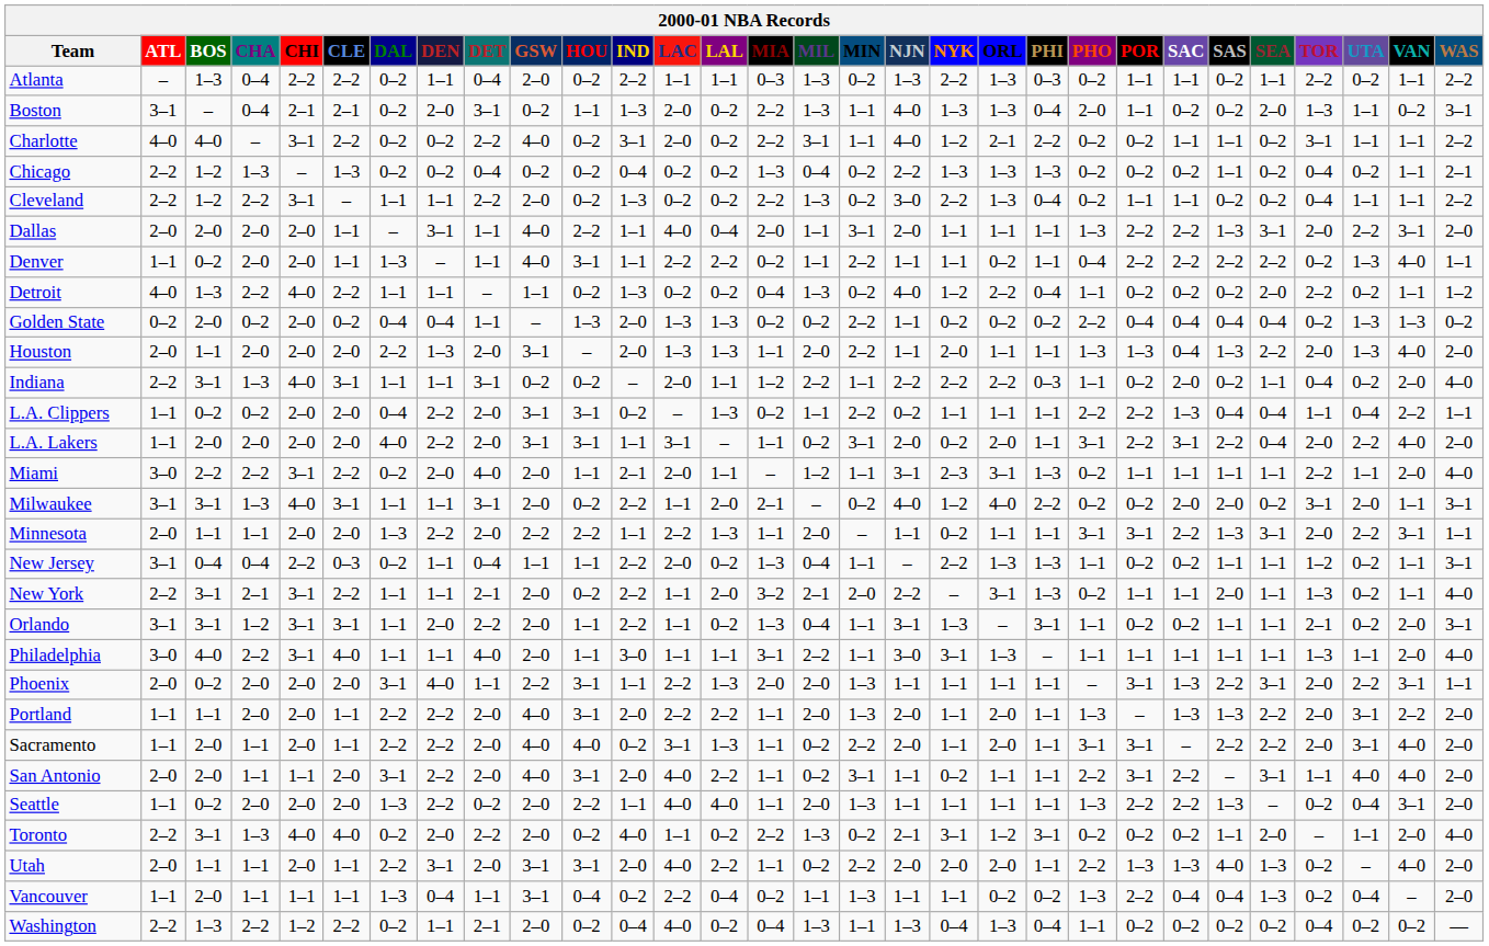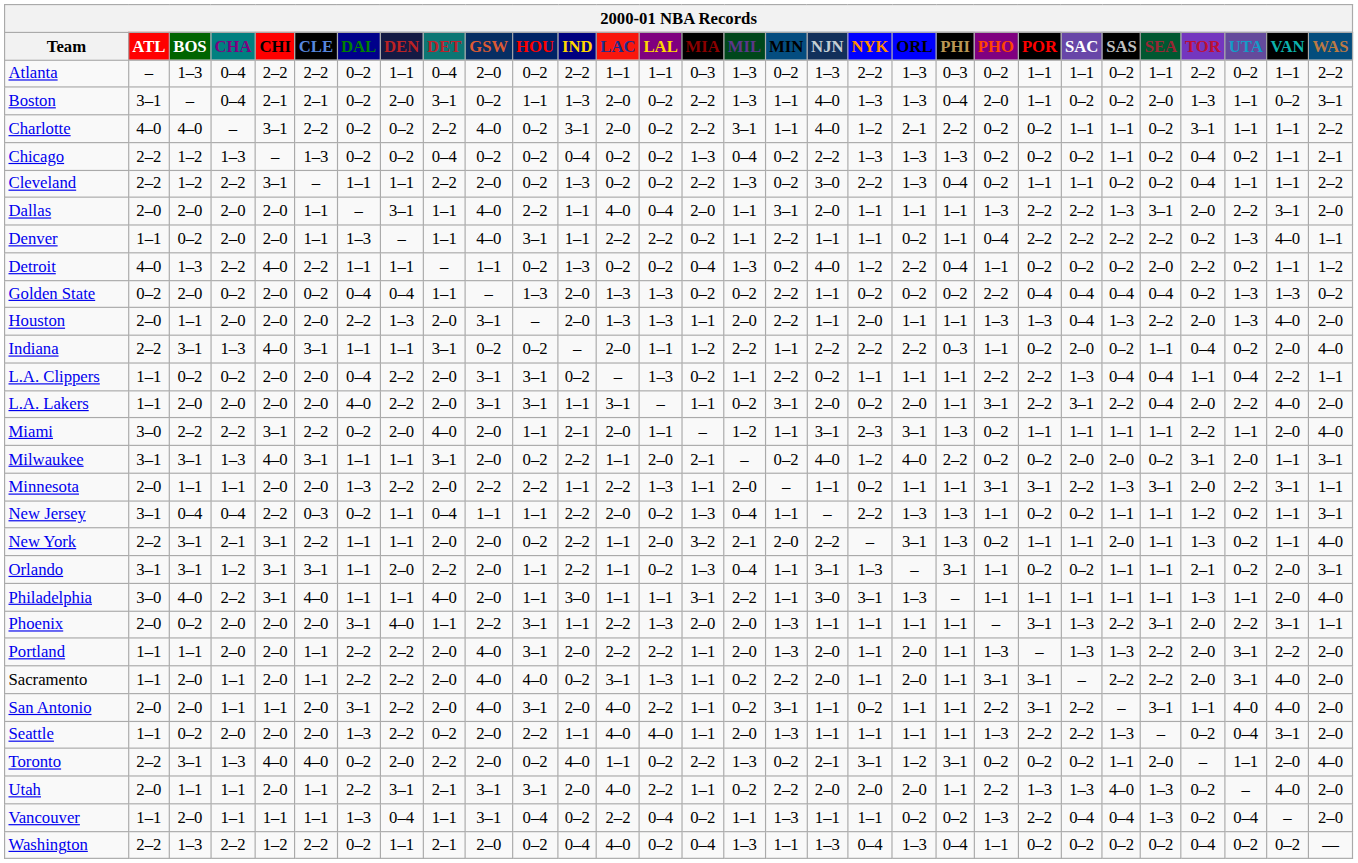 <table class="wikitable" style="font-size:90%; text-align:center;">
 <tr>
 <th colspan=30>2000-01 NBA Records</th>
 </tr>
 <tr>
 <th width=100>Team</th>
 <th style="background:#FF0000;color:#FFFFFF;width=35">ATL</th>
 <th style="background:#006400;color:#FFFFFF;width=35">BOS</th>
 <th style="background:#008080;color:#800080;width=35">CHA</th>
 <th style="background:#FF0000;color:#000000;width=35">CHI</th>
 <th style="background:#000000;color:#5787DC;width=35">CLE</th>
 <th style="background:#00008B;color:#008000;width=35">DAL</th>
 <th style="background:#141A44;color:#BC2224;width=35">DEN</th>
 <th style="background:#0C7674;color:#BB222C;width=35">DET</th>
 <th style="background:#072E63;color:#DC5A34;width=35">GSW</th>
 <th style="background:#002366;color:#FF0000;width=35">HOU</th>
 <th style="background:#000080;color:#FFD700;width=35">IND</th>
 <th style="background:#F9160D;color:#1A2E8B;width=35">LAC</th>
 <th style="background:#800080;color:#FFD700;width=35">LAL</th>
 <th style="background:#000000;color:#8B0000;width=35">MIA</th>
 <th style="background:#00471B;color:#5C378A;width=35">MIL</th>
 <th style="background:#044D80;color:#000000;width=35">MIN</th>
 <th style="background:#12305B;color:#C4CED4;width=35">NJN</th>
 <th style="background:#0000FF;color:#FF8C00;width=35">NYK</th>
 <th style="background:#0000FF;color:#000000;width=35">ORL</th>
 <th style="background:#000000;color:#BB9754;width=35">PHI</th>
 <th style="background:#800080;color:#FF4500;width=35">PHO</th>
 <th style="background:#000000;color:#FF0000;width=35">POR</th>
 <th style="background:#6846A8;color:#FFFFFF;width=35">SAC</th>
 <th style="background:#000000;color:#C0C0C0;width=35">SAS</th>
 <th style="background:#005831;color:#992634;width=35">SEA</th>
 <th style="background:#7436BF;color:#BE0F34;width=35">TOR</th>
 <th style="background:#644A9C;color:#149BC7;width=35">UTA</th>
 <th style="background:#000000;color:#0CB2AC;width=35">VAN</th>
 <th style="background:#044D7D;color:#BC7A44;width=35">WAS</th>
 </tr>
 <tr>
 <td style="text-align:left;"><a href='#'>Atlanta</a></td>
 <td>–</td>
 <td>1–3</td>
 <td>0–4</td>
 <td>2–2</td>
 <td>2–2</td>
 <td>0–2</td>
 <td>1–1</td>
 <td>0–4</td>
 <td>2–0</td>
 <td>0–2</td>
 <td>2–2</td>
 <td>1–1</td>
 <td>1–1</td>
 <td>0–3</td>
 <td>1–3</td>
 <td>0–2</td>
 <td>1–3</td>
 <td>2–2</td>
 <td>1–3</td>
 <td>0–3</td>
 <td>0–2</td>
 <td>1–1</td>
 <td>1–1</td>
 <td>0–2</td>
 <td>1–1</td>
 <td>2–2</td>
 <td>0–2</td>
 <td>1–1</td>
 <td>2–2</td>
 </tr>
 <tr>
 <td style="text-align:left;"><a href='#'>Boston</a></td>
 <td>3–1</td>
 <td>–</td>
 <td>0–4</td>
 <td>2–1</td>
 <td>2–1</td>
 <td>0–2</td>
 <td>2–0</td>
 <td>3–1</td>
 <td>0–2</td>
 <td>1–1</td>
 <td>1–3</td>
 <td>2–0</td>
 <td>0–2</td>
 <td>2–2</td>
 <td>1–3</td>
 <td>1–1</td>
 <td>4–0</td>
 <td>1–3</td>
 <td>1–3</td>
 <td>0–4</td>
 <td>2–0</td>
 <td>1–1</td>
 <td>0–2</td>
 <td>0–2</td>
 <td>2–0</td>
 <td>1–3</td>
 <td>1–1</td>
 <td>0–2</td>
 <td>3–1</td>
 </tr>
 <tr>
 <td style="text-align:left;"><a href='#'>Charlotte</a></td>
 <td>4–0</td>
 <td>4–0</td>
 <td>–</td>
 <td>3–1</td>
 <td>2–2</td>
 <td>0–2</td>
 <td>0–2</td>
 <td>2–2</td>
 <td>4–0</td>
 <td>0–2</td>
 <td>3–1</td>
 <td>2–0</td>
 <td>0–2</td>
 <td>2–2</td>
 <td>3–1</td>
 <td>1–1</td>
 <td>4–0</td>
 <td>1–2</td>
 <td>2–1</td>
 <td>2–2</td>
 <td>0–2</td>
 <td>0–2</td>
 <td>1–1</td>
 <td>1–1</td>
 <td>0–2</td>
 <td>3–1</td>
 <td>1–1</td>
 <td>1–1</td>
 <td>2–2</td>
 </tr>
 <tr>
 <td style="text-align:left;"><a href='#'>Chicago</a></td>
 <td>2–2</td>
 <td>1–2</td>
 <td>1–3</td>
 <td>–</td>
 <td>1–3</td>
 <td>0–2</td>
 <td>0–2</td>
 <td>0–4</td>
 <td>0–2</td>
 <td>0–2</td>
 <td>0–4</td>
 <td>0–2</td>
 <td>0–2</td>
 <td>1–3</td>
 <td>0–4</td>
 <td>0–2</td>
 <td>2–2</td>
 <td>1–3</td>
 <td>1–3</td>
 <td>1–3</td>
 <td>0–2</td>
 <td>0–2</td>
 <td>0–2</td>
 <td>1–1</td>
 <td>0–2</td>
 <td>0–4</td>
 <td>0–2</td>
 <td>1–1</td>
 <td>2–1</td>
 </tr>
 <tr>
 <td style="text-align:left;"><a href='#'>Cleveland</a></td>
 <td>2–2</td>
 <td>1–2</td>
 <td>2–2</td>
 <td>3–1</td>
 <td>–</td>
 <td>1–1</td>
 <td>1–1</td>
 <td>2–2</td>
 <td>2–0</td>
 <td>0–2</td>
 <td>1–3</td>
 <td>0–2</td>
 <td>0–2</td>
 <td>2–2</td>
 <td>1–3</td>
 <td>0–2</td>
 <td>3–0</td>
 <td>2–2</td>
 <td>1–3</td>
 <td>0–4</td>
 <td>0–2</td>
 <td>1–1</td>
 <td>1–1</td>
 <td>0–2</td>
 <td>0–2</td>
 <td>0–4</td>
 <td>1–1</td>
 <td>1–1</td>
 <td>2–2</td>
 </tr>
 <tr>
 <td style="text-align:left;"><a href='#'>Dallas</a></td>
 <td>2–0</td>
 <td>2–0</td>
 <td>2–0</td>
 <td>2–0</td>
 <td>1–1</td>
 <td>–</td>
 <td>3–1</td>
 <td>1–1</td>
 <td>4–0</td>
 <td>2–2</td>
 <td>1–1</td>
 <td>4–0</td>
 <td>0–4</td>
 <td>2–0</td>
 <td>1–1</td>
 <td>3–1</td>
 <td>2–0</td>
 <td>1–1</td>
 <td>1–1</td>
 <td>1–1</td>
 <td>1–3</td>
 <td>2–2</td>
 <td>2–2</td>
 <td>1–3</td>
 <td>3–1</td>
 <td>2–0</td>
 <td>2–2</td>
 <td>3–1</td>
 <td>2–0</td>
 </tr>
 <tr>
 <td style="text-align:left;"><a href='#'>Denver</a></td>
 <td>1–1</td>
 <td>0–2</td>
 <td>2–0</td>
 <td>2–0</td>
 <td>1–1</td>
 <td>1–3</td>
 <td>–</td>
 <td>1–1</td>
 <td>4–0</td>
 <td>3–1</td>
 <td>1–1</td>
 <td>2–2</td>
 <td>2–2</td>
 <td>0–2</td>
 <td>1–1</td>
 <td>2–2</td>
 <td>1–1</td>
 <td>1–1</td>
 <td>0–2</td>
 <td>1–1</td>
 <td>0–4</td>
 <td>2–2</td>
 <td>2–2</td>
 <td>2–2</td>
 <td>2–2</td>
 <td>0–2</td>
 <td>1–3</td>
 <td>4–0</td>
 <td>1–1</td>
 </tr>
 <tr>
 <td style="text-align:left;"><a href='#'>Detroit</a></td>
 <td>4–0</td>
 <td>1–3</td>
 <td>2–2</td>
 <td>4–0</td>
 <td>2–2</td>
 <td>1–1</td>
 <td>1–1</td>
 <td>–</td>
 <td>1–1</td>
 <td>0–2</td>
 <td>1–3</td>
 <td>0–2</td>
 <td>0–2</td>
 <td>0–4</td>
 <td>1–3</td>
 <td>0–2</td>
 <td>4–0</td>
 <td>1–2</td>
 <td>2–2</td>
 <td>0–4</td>
 <td>1–1</td>
 <td>0–2</td>
 <td>0–2</td>
 <td>0–2</td>
 <td>2–0</td>
 <td>2–2</td>
 <td>0–2</td>
 <td>1–1</td>
 <td>1–2</td>
 </tr>
 <tr>
 <td style="text-align:left;"><a href='#'>Golden State</a></td>
 <td>0–2</td>
 <td>2–0</td>
 <td>0–2</td>
 <td>2–0</td>
 <td>0–2</td>
 <td>0–4</td>
 <td>0–4</td>
 <td>1–1</td>
 <td>–</td>
 <td>1–3</td>
 <td>2–0</td>
 <td>1–3</td>
 <td>1–3</td>
 <td>0–2</td>
 <td>0–2</td>
 <td>2–2</td>
 <td>1–1</td>
 <td>0–2</td>
 <td>0–2</td>
 <td>0–2</td>
 <td>2–2</td>
 <td>0–4</td>
 <td>0–4</td>
 <td>0–4</td>
 <td>0–4</td>
 <td>0–2</td>
 <td>1–3</td>
 <td>1–3</td>
 <td>0–2</td>
 </tr>
 <tr>
 <td style="text-align:left;"><a href='#'>Houston</a></td>
 <td>2–0</td>
 <td>1–1</td>
 <td>2–0</td>
 <td>2–0</td>
 <td>2–0</td>
 <td>2–2</td>
 <td>1–3</td>
 <td>2–0</td>
 <td>3–1</td>
 <td>–</td>
 <td>2–0</td>
 <td>1–3</td>
 <td>1–3</td>
 <td>1–1</td>
 <td>2–0</td>
 <td>2–2</td>
 <td>1–1</td>
 <td>2–0</td>
 <td>1–1</td>
 <td>1–1</td>
 <td>1–3</td>
 <td>1–3</td>
 <td>0–4</td>
 <td>1–3</td>
 <td>2–2</td>
 <td>2–0</td>
 <td>1–3</td>
 <td>4–0</td>
 <td>2–0</td>
 </tr>
 <tr>
 <td style="text-align:left;"><a href='#'>Indiana</a></td>
 <td>2–2</td>
 <td>3–1</td>
 <td>1–3</td>
 <td>4–0</td>
 <td>3–1</td>
 <td>1–1</td>
 <td>1–1</td>
 <td>3–1</td>
 <td>0–2</td>
 <td>0–2</td>
 <td>–</td>
 <td>2–0</td>
 <td>1–1</td>
 <td>1–2</td>
 <td>2–2</td>
 <td>1–1</td>
 <td>2–2</td>
 <td>2–2</td>
 <td>2–2</td>
 <td>0–3</td>
 <td>1–1</td>
 <td>0–2</td>
 <td>2–0</td>
 <td>0–2</td>
 <td>1–1</td>
 <td>0–4</td>
 <td>0–2</td>
 <td>2–0</td>
 <td>4–0</td>
 </tr>
 <tr>
 <td style="text-align:left;"><a href='#'>L.A. Clippers</a></td>
 <td>1–1</td>
 <td>0–2</td>
 <td>0–2</td>
 <td>2–0</td>
 <td>2–0</td>
 <td>0–4</td>
 <td>2–2</td>
 <td>2–0</td>
 <td>3–1</td>
 <td>3–1</td>
 <td>0–2</td>
 <td>–</td>
 <td>1–3</td>
 <td>0–2</td>
 <td>1–1</td>
 <td>2–2</td>
 <td>0–2</td>
 <td>1–1</td>
 <td>1–1</td>
 <td>1–1</td>
 <td>2–2</td>
 <td>2–2</td>
 <td>1–3</td>
 <td>0–4</td>
 <td>0–4</td>
 <td>1–1</td>
 <td>0–4</td>
 <td>2–2</td>
 <td>1–1</td>
 </tr>
 <tr>
 <td style="text-align:left;"><a href='#'>L.A. Lakers</a></td>
 <td>1–1</td>
 <td>2–0</td>
 <td>2–0</td>
 <td>2–0</td>
 <td>2–0</td>
 <td>4–0</td>
 <td>2–2</td>
 <td>2–0</td>
 <td>3–1</td>
 <td>3–1</td>
 <td>1–1</td>
 <td>3–1</td>
 <td>–</td>
 <td>1–1</td>
 <td>0–2</td>
 <td>3–1</td>
 <td>2–0</td>
 <td>0–2</td>
 <td>2–0</td>
 <td>1–1</td>
 <td>3–1</td>
 <td>2–2</td>
 <td>3–1</td>
 <td>2–2</td>
 <td>0–4</td>
 <td>2–0</td>
 <td>2–2</td>
 <td>4–0</td>
 <td>2–0</td>
 </tr>
 <tr>
 <td style="text-align:left;"><a href='#'>Miami</a></td>
 <td>3–0</td>
 <td>2–2</td>
 <td>2–2</td>
 <td>3–1</td>
 <td>2–2</td>
 <td>0–2</td>
 <td>2–0</td>
 <td>4–0</td>
 <td>2–0</td>
 <td>1–1</td>
 <td>2–1</td>
 <td>2–0</td>
 <td>1–1</td>
 <td>–</td>
 <td>1–2</td>
 <td>1–1</td>
 <td>3–1</td>
 <td>2–3</td>
 <td>3–1</td>
 <td>1–3</td>
 <td>0–2</td>
 <td>1–1</td>
 <td>1–1</td>
 <td>1–1</td>
 <td>1–1</td>
 <td>2–2</td>
 <td>1–1</td>
 <td>2–0</td>
 <td>4–0</td>
 </tr>
 <tr>
 <td style="text-align:left;"><a href='#'>Milwaukee</a></td>
 <td>3–1</td>
 <td>3–1</td>
 <td>1–3</td>
 <td>4–0</td>
 <td>3–1</td>
 <td>1–1</td>
 <td>1–1</td>
 <td>3–1</td>
 <td>2–0</td>
 <td>0–2</td>
 <td>2–2</td>
 <td>1–1</td>
 <td>2–0</td>
 <td>2–1</td>
 <td>–</td>
 <td>0–2</td>
 <td>4–0</td>
 <td>1–2</td>
 <td>4–0</td>
 <td>2–2</td>
 <td>0–2</td>
 <td>0–2</td>
 <td>2–0</td>
 <td>2–0</td>
 <td>0–2</td>
 <td>3–1</td>
 <td>2–0</td>
 <td>1–1</td>
 <td>3–1</td>
 </tr>
 <tr>
 <td style="text-align:left;"><a href='#'>Minnesota</a></td>
 <td>2–0</td>
 <td>1–1</td>
 <td>1–1</td>
 <td>2–0</td>
 <td>2–0</td>
 <td>1–3</td>
 <td>2–2</td>
 <td>2–0</td>
 <td>2–2</td>
 <td>2–2</td>
 <td>1–1</td>
 <td>2–2</td>
 <td>1–3</td>
 <td>1–1</td>
 <td>2–0</td>
 <td>–</td>
 <td>1–1</td>
 <td>0–2</td>
 <td>1–1</td>
 <td>1–1</td>
 <td>3–1</td>
 <td>3–1</td>
 <td>2–2</td>
 <td>1–3</td>
 <td>3–1</td>
 <td>2–0</td>
 <td>2–2</td>
 <td>3–1</td>
 <td>1–1</td>
 </tr>
 <tr>
 <td style="text-align:left;"><a href='#'>New Jersey</a></td>
 <td>3–1</td>
 <td>0–4</td>
 <td>0–4</td>
 <td>2–2</td>
 <td>0–3</td>
 <td>0–2</td>
 <td>1–1</td>
 <td>0–4</td>
 <td>1–1</td>
 <td>1–1</td>
 <td>2–2</td>
 <td>2–0</td>
 <td>0–2</td>
 <td>1–3</td>
 <td>0–4</td>
 <td>1–1</td>
 <td>–</td>
 <td>2–2</td>
 <td>1–3</td>
 <td>1–3</td>
 <td>1–1</td>
 <td>0–2</td>
 <td>0–2</td>
 <td>1–1</td>
 <td>1–1</td>
 <td>1–2</td>
 <td>0–2</td>
 <td>1–1</td>
 <td>3–1</td>
 </tr>
 <tr>
 <td style="text-align:left;"><a href='#'>New York</a></td>
 <td>2–2</td>
 <td>3–1</td>
 <td>2–1</td>
 <td>3–1</td>
 <td>2–2</td>
 <td>1–1</td>
 <td>1–1</td>
-<td>2–1</td>
+<td>2–0</td>
 <td>2–0</td>
 <td>0–2</td>
 <td>2–2</td>
 <td>1–1</td>
 <td>2–0</td>
 <td>3–2</td>
 <td>2–1</td>
 <td>2–0</td>
 <td>2–2</td>
 <td>–</td>
 <td>3–1</td>
 <td>1–3</td>
 <td>0–2</td>
 <td>1–1</td>
 <td>1–1</td>
 <td>2–0</td>
 <td>1–1</td>
 <td>1–3</td>
 <td>0–2</td>
 <td>1–1</td>
 <td>4–0</td>
 </tr>
 <tr>
 <td style="text-align:left;"><a href='#'>Orlando</a></td>
 <td>3–1</td>
 <td>3–1</td>
 <td>1–2</td>
 <td>3–1</td>
 <td>3–1</td>
 <td>1–1</td>
 <td>2–0</td>
 <td>2–2</td>
 <td>2–0</td>
 <td>1–1</td>
 <td>2–2</td>
 <td>1–1</td>
 <td>0–2</td>
 <td>1–3</td>
 <td>0–4</td>
 <td>1–1</td>
 <td>3–1</td>
 <td>1–3</td>
 <td>–</td>
 <td>3–1</td>
 <td>1–1</td>
 <td>0–2</td>
 <td>0–2</td>
 <td>1–1</td>
 <td>1–1</td>
 <td>2–1</td>
 <td>0–2</td>
 <td>2–0</td>
 <td>3–1</td>
 </tr>
 <tr>
 <td style="text-align:left;"><a href='#'>Philadelphia</a></td>
 <td>3–0</td>
 <td>4–0</td>
 <td>2–2</td>
 <td>3–1</td>
 <td>4–0</td>
 <td>1–1</td>
 <td>1–1</td>
 <td>4–0</td>
 <td>2–0</td>
 <td>1–1</td>
 <td>3–0</td>
 <td>1–1</td>
 <td>1–1</td>
 <td>3–1</td>
 <td>2–2</td>
 <td>1–1</td>
 <td>3–0</td>
 <td>3–1</td>
 <td>1–3</td>
 <td>–</td>
 <td>1–1</td>
 <td>1–1</td>
 <td>1–1</td>
 <td>1–1</td>
 <td>1–1</td>
 <td>1–3</td>
 <td>1–1</td>
 <td>2–0</td>
 <td>4–0</td>
 </tr>
 <tr>
 <td style="text-align:left;"><a href='#'>Phoenix</a></td>
 <td>2–0</td>
 <td>0–2</td>
 <td>2–0</td>
 <td>2–0</td>
 <td>2–0</td>
 <td>3–1</td>
 <td>4–0</td>
 <td>1–1</td>
 <td>2–2</td>
 <td>3–1</td>
 <td>1–1</td>
 <td>2–2</td>
 <td>1–3</td>
 <td>2–0</td>
 <td>2–0</td>
 <td>1–3</td>
 <td>1–1</td>
 <td>1–1</td>
 <td>1–1</td>
 <td>1–1</td>
 <td>–</td>
 <td>3–1</td>
 <td>1–3</td>
 <td>2–2</td>
 <td>3–1</td>
 <td>2–0</td>
 <td>2–2</td>
 <td>3–1</td>
 <td>1–1</td>
 </tr>
 <tr>
 <td style="text-align:left;"><a href='#'>Portland</a></td>
 <td>1–1</td>
 <td>1–1</td>
 <td>2–0</td>
 <td>2–0</td>
 <td>1–1</td>
 <td>2–2</td>
 <td>2–2</td>
 <td>2–0</td>
 <td>4–0</td>
 <td>3–1</td>
 <td>2–0</td>
 <td>2–2</td>
 <td>2–2</td>
 <td>1–1</td>
 <td>2–0</td>
 <td>1–3</td>
 <td>2–0</td>
 <td>1–1</td>
 <td>2–0</td>
 <td>1–1</td>
 <td>1–3</td>
 <td>–</td>
 <td>1–3</td>
 <td>1–3</td>
 <td>2–2</td>
 <td>2–0</td>
 <td>3–1</td>
 <td>2–2</td>
 <td>2–0</td>
 </tr>
 <tr>
 <td style="text-align:left;">Sacramento</td>
 <td>1–1</td>
 <td>2–0</td>
 <td>1–1</td>
 <td>2–0</td>
 <td>1–1</td>
 <td>2–2</td>
 <td>2–2</td>
 <td>2–0</td>
 <td>4–0</td>
 <td>4–0</td>
 <td>0–2</td>
 <td>3–1</td>
 <td>1–3</td>
 <td>1–1</td>
 <td>0–2</td>
 <td>2–2</td>
 <td>2–0</td>
 <td>1–1</td>
 <td>2–0</td>
 <td>1–1</td>
 <td>3–1</td>
 <td>3–1</td>
 <td>–</td>
 <td>2–2</td>
 <td>2–2</td>
 <td>2–0</td>
 <td>3–1</td>
 <td>4–0</td>
 <td>2–0</td>
 </tr>
 <tr>
 <td style="text-align:left;"><a href='#'>San Antonio</a></td>
 <td>2–0</td>
 <td>2–0</td>
 <td>1–1</td>
 <td>1–1</td>
 <td>2–0</td>
 <td>3–1</td>
 <td>2–2</td>
 <td>2–0</td>
 <td>4–0</td>
 <td>3–1</td>
 <td>2–0</td>
 <td>4–0</td>
 <td>2–2</td>
 <td>1–1</td>
 <td>0–2</td>
 <td>3–1</td>
 <td>1–1</td>
 <td>0–2</td>
 <td>1–1</td>
 <td>1–1</td>
 <td>2–2</td>
 <td>3–1</td>
 <td>2–2</td>
 <td>–</td>
 <td>3–1</td>
 <td>1–1</td>
 <td>4–0</td>
 <td>4–0</td>
 <td>2–0</td>
 </tr>
 <tr>
 <td style="text-align:left;"><a href='#'>Seattle</a></td>
 <td>1–1</td>
 <td>0–2</td>
 <td>2–0</td>
 <td>2–0</td>
 <td>2–0</td>
 <td>1–3</td>
 <td>2–2</td>
 <td>0–2</td>
 <td>2–0</td>
 <td>2–2</td>
 <td>1–1</td>
 <td>4–0</td>
 <td>4–0</td>
 <td>1–1</td>
 <td>2–0</td>
 <td>1–3</td>
 <td>1–1</td>
 <td>1–1</td>
 <td>1–1</td>
 <td>1–1</td>
 <td>1–3</td>
 <td>2–2</td>
 <td>2–2</td>
 <td>1–3</td>
 <td>–</td>
 <td>0–2</td>
 <td>0–4</td>
 <td>3–1</td>
 <td>2–0</td>
 </tr>
 <tr>
 <td style="text-align:left;"><a href='#'>Toronto</a></td>
 <td>2–2</td>
 <td>3–1</td>
 <td>1–3</td>
 <td>4–0</td>
 <td>4–0</td>
 <td>0–2</td>
 <td>2–0</td>
 <td>2–2</td>
 <td>2–0</td>
 <td>0–2</td>
 <td>4–0</td>
 <td>1–1</td>
 <td>0–2</td>
 <td>2–2</td>
 <td>1–3</td>
 <td>0–2</td>
 <td>2–1</td>
 <td>3–1</td>
 <td>1–2</td>
 <td>3–1</td>
 <td>0–2</td>
 <td>0–2</td>
 <td>0–2</td>
 <td>1–1</td>
 <td>2–0</td>
 <td>–</td>
 <td>1–1</td>
 <td>2–0</td>
 <td>4–0</td>
 </tr>
 <tr>
 <td style="text-align:left;"><a href='#'>Utah</a></td>
 <td>2–0</td>
 <td>1–1</td>
 <td>1–1</td>
 <td>2–0</td>
 <td>1–1</td>
 <td>2–2</td>
 <td>3–1</td>
-<td>2–0</td>
+<td>2–1</td>
 <td>3–1</td>
 <td>3–1</td>
 <td>2–0</td>
 <td>4–0</td>
 <td>2–2</td>
 <td>1–1</td>
 <td>0–2</td>
 <td>2–2</td>
 <td>2–0</td>
 <td>2–0</td>
 <td>2–0</td>
 <td>1–1</td>
 <td>2–2</td>
 <td>1–3</td>
 <td>1–3</td>
 <td>4–0</td>
 <td>1–3</td>
 <td>0–2</td>
 <td>–</td>
 <td>4–0</td>
 <td>2–0</td>
 </tr>
 <tr>
 <td style="text-align:left;"><a href='#'>Vancouver</a></td>
 <td>1–1</td>
 <td>2–0</td>
 <td>1–1</td>
 <td>1–1</td>
 <td>1–1</td>
 <td>1–3</td>
 <td>0–4</td>
 <td>1–1</td>
 <td>3–1</td>
 <td>0–4</td>
 <td>0–2</td>
 <td>2–2</td>
 <td>0–4</td>
 <td>0–2</td>
 <td>1–1</td>
 <td>1–3</td>
 <td>1–1</td>
 <td>1–1</td>
 <td>0–2</td>
 <td>0–2</td>
 <td>1–3</td>
 <td>2–2</td>
 <td>0–4</td>
 <td>0–4</td>
 <td>1–3</td>
 <td>0–2</td>
 <td>0–4</td>
 <td>–</td>
 <td>2–0</td>
 </tr>
 <tr>
 <td style="text-align:left;"><a href='#'>Washington</a></td>
 <td>2–2</td>
 <td>1–3</td>
 <td>2–2</td>
 <td>1–2</td>
 <td>2–2</td>
 <td>0–2</td>
 <td>1–1</td>
 <td>2–1</td>
 <td>2–0</td>
 <td>0–2</td>
 <td>0–4</td>
 <td>4–0</td>
 <td>0–2</td>
 <td>0–4</td>
 <td>1–3</td>
 <td>1–1</td>
 <td>1–3</td>
 <td>0–4</td>
 <td>1–3</td>
 <td>0–4</td>
 <td>1–1</td>
 <td>0–2</td>
 <td>0–2</td>
 <td>0–2</td>
 <td>0–2</td>
 <td>0–4</td>
 <td>0–2</td>
 <td>0–2</td>
 <td>—</td>
 </tr>
 </table>
